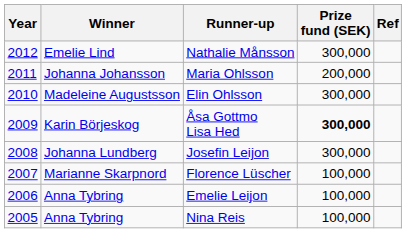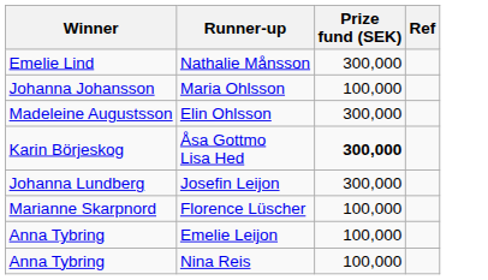 <table class=wikitable style="font-size:95%">
 <tr>
-<th>Year</th>
 <th>Winner</th>
 <th>Runner-up</th>
 <th>Prize<br>fund (SEK)</th>
 <th>Ref</th>
 </tr>
 <tr>
-<td><a href='#'>2012</a></td>
 <td> <a href='#'>Emelie Lind</a></td>
 <td> <a href='#'>Nathalie Månsson</a></td>
 <td align=right>300,000</td>
 <td></td>
 </tr>
 <tr>
-<td><a href='#'>2011</a></td>
 <td> <a href='#'>Johanna Johansson</a></td>
 <td> <a href='#'>Maria Ohlsson</a></td>
-<td align=right>200,000</td>
+<td align=right>100,000</td>
 <td></td>
 </tr>
 <tr>
-<td><a href='#'>2010</a></td>
 <td> <a href='#'>Madeleine Augustsson</a></td>
 <td> <a href='#'>Elin Ohlsson</a></td>
 <td align=right>300,000</td>
 <td></td>
 </tr>
 <tr>
-<td><a href='#'>2009</a></td>
 <td> <a href='#'>Karin Börjeskog</a></td>
 <td> <a href='#'>Åsa Gottmo</a><br> <a href='#'>Lisa Hed</a></td>
 <td align=right><strong>300,000</strong></td>
 <td></td>
 </tr>
 <tr>
-<td><a href='#'>2008</a></td>
 <td> <a href='#'>Johanna Lundberg</a></td>
 <td> <a href='#'>Josefin Leijon</a></td>
 <td align=right>300,000</td>
 <td></td>
 </tr>
 <tr>
-<td><a href='#'>2007</a></td>
 <td> <a href='#'>Marianne Skarpnord</a></td>
 <td> <a href='#'>Florence Lüscher</a></td>
 <td align=right>100,000</td>
 <td></td>
 </tr>
 <tr>
-<td><a href='#'>2006</a></td>
 <td> <a href='#'>Anna Tybring</a></td>
 <td> <a href='#'>Emelie Leijon</a></td>
 <td align=right>100,000</td>
 <td></td>
 </tr>
 <tr>
-<td><a href='#'>2005</a></td>
 <td> <a href='#'>Anna Tybring </a></td>
 <td> <a href='#'>Nina Reis</a></td>
 <td align=right>100,000</td>
 <td></td>
 </tr>
 </table>
